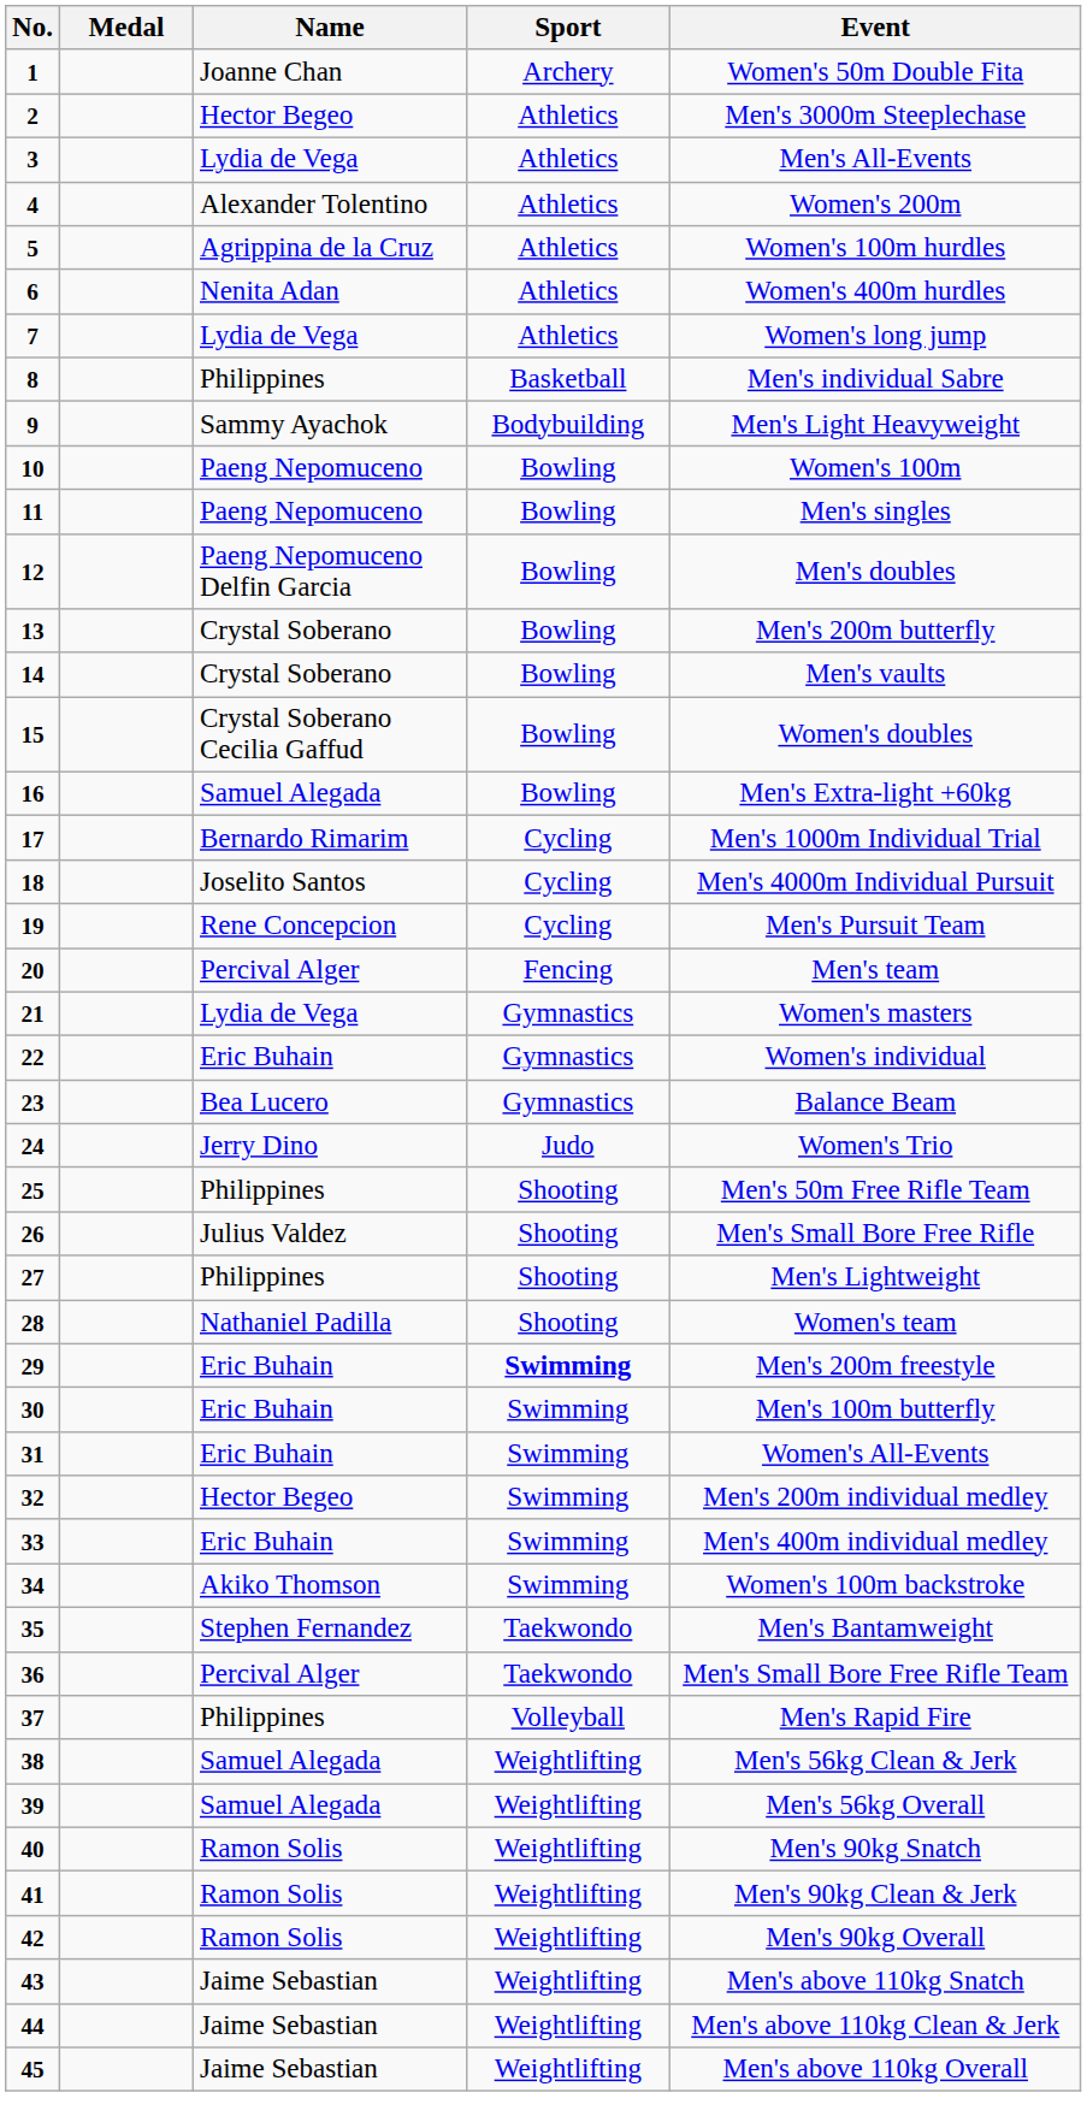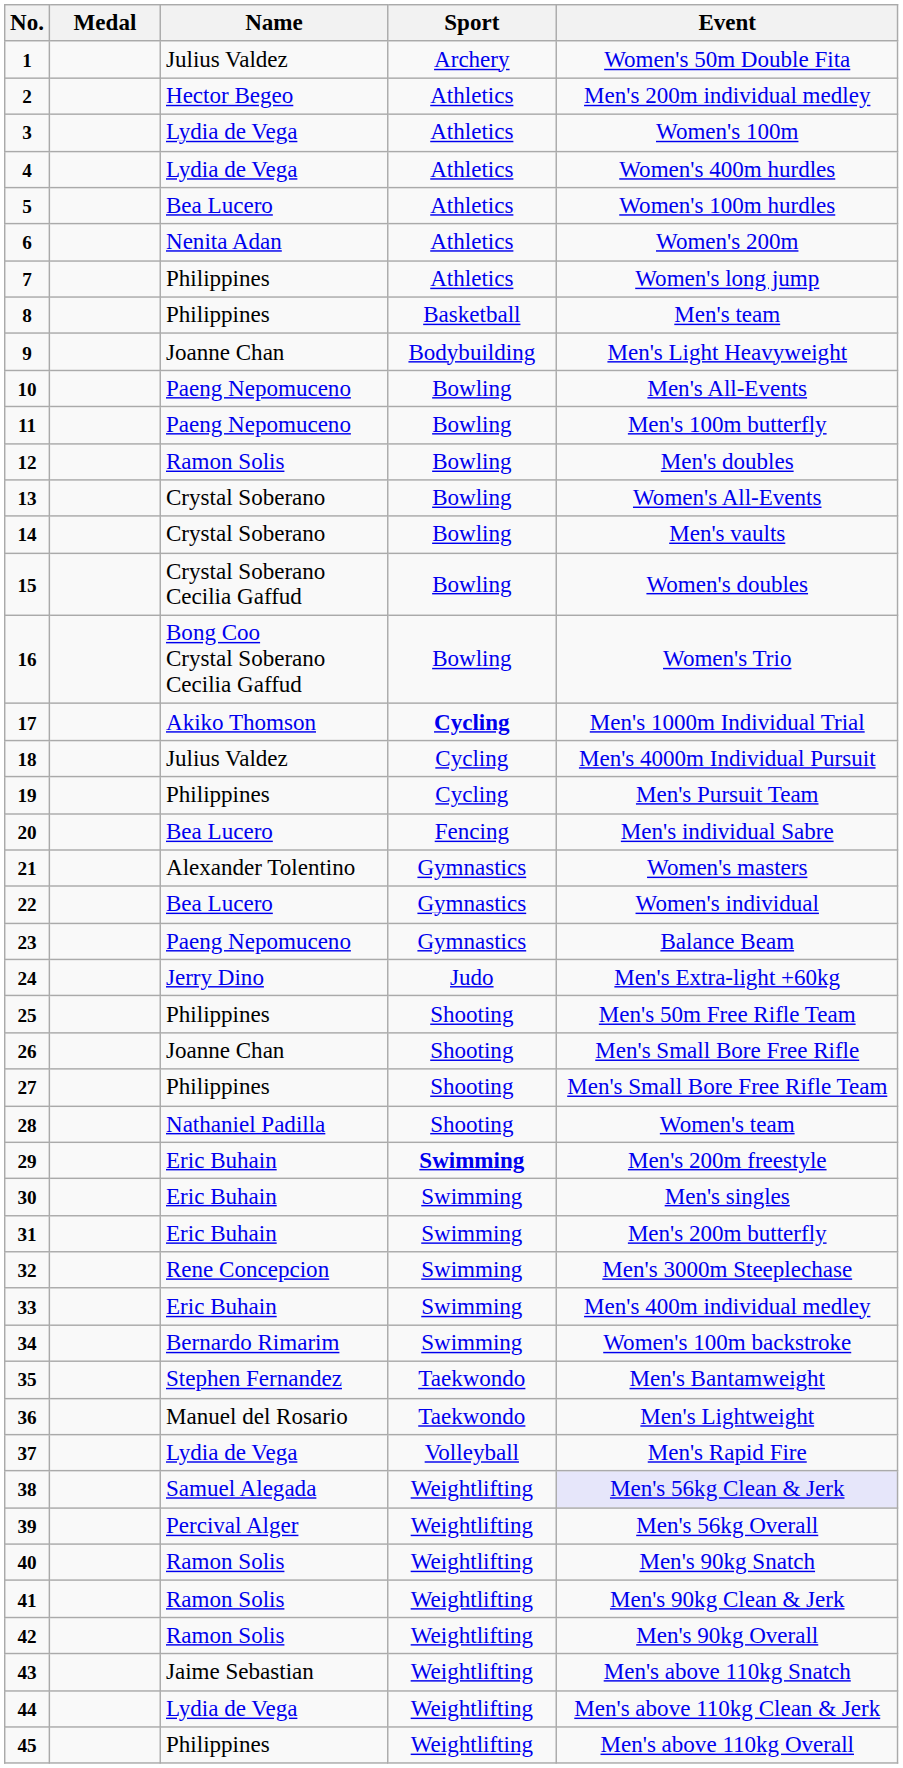 <table class="wikitable" style="font-size:100%; text-align:center;">
 <tr>
 <th width="10">No.</th>
 <th width="70">Medal</th>
 <th width="150">Name</th>
 <th width="110">Sport</th>
 <th width="230">Event</th>
 </tr>
 <tr>
 <td><small><strong>1</strong></small></td>
 <td></td>
-<td align=left>Joanne Chan</td>
+<td align=left>Julius Valdez</td>
 <td> <a href='#'>Archery</a></td>
 <td><a href='#'>Women's 50m Double Fita</a></td>
 </tr>
 <tr>
 <td><small><strong>2</strong></small></td>
 <td></td>
 <td align=left><a href='#'>Hector Begeo</a></td>
 <td> <a href='#'>Athletics</a></td>
-<td><a href='#'>Men's 3000m Steeplechase</a></td>
+<td><a href='#'>Men's 200m individual medley</a></td>
 </tr>
 <tr>
 <td><small><strong>3</strong></small></td>
 <td></td>
 <td align=left><a href='#'>Lydia de Vega</a></td>
 <td> <a href='#'>Athletics</a></td>
-<td><a href='#'>Men's All-Events</a></td>
+<td><a href='#'>Women's 100m</a></td>
 </tr>
 <tr>
 <td><small><strong>4</strong></small></td>
 <td></td>
-<td align=left>Alexander Tolentino</td>
+<td align=left><a href='#'>Lydia de Vega</a></td>
 <td> <a href='#'>Athletics</a></td>
-<td><a href='#'>Women's 200m</a></td>
+<td><a href='#'>Women's 400m hurdles</a></td>
 </tr>
 <tr>
 <td><small><strong>5</strong></small></td>
 <td></td>
-<td align=left><a href='#'>Agrippina de la Cruz</a></td>
+<td align=left><a href='#'>Bea Lucero</a></td>
 <td> <a href='#'>Athletics</a></td>
 <td><a href='#'>Women's 100m hurdles</a></td>
 </tr>
 <tr>
 <td><small><strong>6</strong></small></td>
 <td></td>
 <td align=left><a href='#'>Nenita Adan</a></td>
 <td> <a href='#'>Athletics</a></td>
-<td><a href='#'>Women's 400m hurdles</a></td>
+<td><a href='#'>Women's 200m</a></td>
 </tr>
 <tr>
 <td><small><strong>7</strong></small></td>
 <td></td>
-<td align=left><a href='#'>Lydia de Vega</a></td>
+<td align=left>Philippines</td>
 <td> <a href='#'>Athletics</a></td>
 <td><a href='#'>Women's long jump</a></td>
 </tr>
 <tr>
 <td><small><strong>8</strong></small></td>
 <td></td>
 <td align=left>Philippines</td>
 <td> <a href='#'>Basketball</a></td>
-<td><a href='#'>Men's individual Sabre</a></td>
+<td><a href='#'>Men's team</a></td>
 </tr>
 <tr>
 <td><small><strong>9</strong></small></td>
 <td></td>
-<td align=left>Sammy Ayachok</td>
+<td align=left>Joanne Chan</td>
 <td> <a href='#'>Bodybuilding</a></td>
 <td><a href='#'>Men's Light Heavyweight</a></td>
 </tr>
 <tr>
 <td><small><strong>10</strong></small></td>
 <td></td>
 <td align=left><a href='#'>Paeng Nepomuceno</a></td>
 <td> <a href='#'>Bowling</a></td>
-<td><a href='#'>Women's 100m</a></td>
+<td><a href='#'>Men's All-Events</a></td>
 </tr>
 <tr>
 <td><small><strong>11</strong></small></td>
 <td></td>
 <td align=left><a href='#'>Paeng Nepomuceno</a></td>
 <td> <a href='#'>Bowling</a></td>
-<td><a href='#'>Men's singles</a></td>
+<td><a href='#'>Men's 100m butterfly</a></td>
 </tr>
 <tr>
 <td><small><strong>12</strong></small></td>
 <td></td>
-<td align=left><a href='#'>Paeng Nepomuceno</a><br>Delfin Garcia</td>
+<td align=left><a href='#'>Ramon Solis</a></td>
 <td> <a href='#'>Bowling</a></td>
 <td><a href='#'>Men's doubles</a></td>
 </tr>
 <tr>
 <td><small><strong>13</strong></small></td>
 <td></td>
 <td align=left>Crystal Soberano</td>
 <td> <a href='#'>Bowling</a></td>
-<td><a href='#'>Men's 200m butterfly</a></td>
+<td><a href='#'>Women's All-Events</a></td>
 </tr>
 <tr>
 <td><small><strong>14</strong></small></td>
 <td></td>
 <td align=left>Crystal Soberano</td>
 <td> <a href='#'>Bowling</a></td>
 <td><a href='#'>Men's vaults</a></td>
 </tr>
 <tr>
 <td><small><strong>15</strong></small></td>
 <td></td>
 <td align=left>Crystal Soberano<br>Cecilia Gaffud</td>
 <td> <a href='#'>Bowling</a></td>
 <td><a href='#'>Women's doubles</a></td>
 </tr>
 <tr>
 <td><small><strong>16</strong></small></td>
 <td></td>
-<td align=left><a href='#'>Samuel Alegada</a></td>
+<td align=left><a href='#'>Bong Coo</a><br>Crystal Soberano<br>Cecilia Gaffud</td>
 <td> <a href='#'>Bowling</a></td>
-<td><a href='#'>Men's Extra-light +60kg</a></td>
+<td><a href='#'>Women's Trio</a></td>
 </tr>
 <tr>
 <td><small><strong>17</strong></small></td>
 <td></td>
-<td align=left><a href='#'>Bernardo Rimarim</a></td>
-<td> <a href='#'>Cycling</a></td>
+<td align=left><a href='#'>Akiko Thomson</a></td>
+<td><strong> <a href='#'>Cycling</a></strong></td>
 <td><a href='#'>Men's 1000m Individual Trial</a></td>
 </tr>
 <tr>
 <td><small><strong>18</strong></small></td>
 <td></td>
-<td align=left>Joselito Santos</td>
+<td align=left>Julius Valdez</td>
 <td> <a href='#'>Cycling</a></td>
 <td><a href='#'>Men's 4000m Individual Pursuit</a></td>
 </tr>
 <tr>
 <td><small><strong>19</strong></small></td>
 <td></td>
-<td align=left><a href='#'>Rene Concepcion</a></td>
+<td align=left>Philippines</td>
 <td> <a href='#'>Cycling</a></td>
 <td><a href='#'>Men's Pursuit Team</a></td>
 </tr>
 <tr>
 <td><small><strong>20</strong></small></td>
 <td></td>
-<td align=left><a href='#'>Percival Alger</a></td>
+<td align=left><a href='#'>Bea Lucero</a></td>
 <td> <a href='#'>Fencing</a></td>
-<td><a href='#'>Men's team</a></td>
+<td><a href='#'>Men's individual Sabre</a></td>
 </tr>
 <tr>
 <td><small><strong>21</strong></small></td>
 <td></td>
-<td align=left><a href='#'>Lydia de Vega</a></td>
+<td align=left>Alexander Tolentino</td>
 <td> <a href='#'>Gymnastics</a></td>
 <td><a href='#'>Women's masters</a></td>
 </tr>
 <tr>
 <td><small><strong>22</strong></small></td>
 <td></td>
-<td align=left><a href='#'>Eric Buhain</a></td>
+<td align=left><a href='#'>Bea Lucero</a></td>
 <td> <a href='#'>Gymnastics</a></td>
 <td><a href='#'>Women's individual</a></td>
 </tr>
 <tr>
 <td><small><strong>23</strong></small></td>
 <td></td>
-<td align=left><a href='#'>Bea Lucero</a></td>
+<td align=left><a href='#'>Paeng Nepomuceno</a></td>
 <td> <a href='#'>Gymnastics</a></td>
 <td><a href='#'>Balance Beam</a></td>
 </tr>
 <tr>
 <td><small><strong>24</strong></small></td>
 <td></td>
 <td align=left><a href='#'>Jerry Dino</a></td>
 <td> <a href='#'>Judo</a></td>
-<td><a href='#'>Women's Trio</a></td>
+<td><a href='#'>Men's Extra-light +60kg</a></td>
 </tr>
 <tr>
 <td><small><strong>25</strong></small></td>
 <td></td>
 <td align=left>Philippines</td>
 <td> <a href='#'>Shooting</a></td>
 <td><a href='#'>Men's 50m Free Rifle Team</a></td>
 </tr>
 <tr>
 <td><small><strong>26</strong></small></td>
 <td></td>
-<td align=left>Julius Valdez</td>
+<td align=left>Joanne Chan</td>
 <td> <a href='#'>Shooting</a></td>
 <td><a href='#'>Men's Small Bore Free Rifle</a></td>
 </tr>
 <tr>
 <td><small><strong>27</strong></small></td>
 <td></td>
 <td align=left>Philippines</td>
 <td> <a href='#'>Shooting</a></td>
-<td><a href='#'>Men's Lightweight</a></td>
+<td><a href='#'>Men's Small Bore Free Rifle Team</a></td>
 </tr>
 <tr>
 <td><small><strong>28</strong></small></td>
 <td></td>
 <td align=left><a href='#'>Nathaniel Padilla</a></td>
 <td> <a href='#'>Shooting</a></td>
 <td><a href='#'>Women's team</a></td>
 </tr>
 <tr>
 <td><small><strong>29</strong></small></td>
 <td></td>
 <td align=left><a href='#'>Eric Buhain</a></td>
 <td><strong> <a href='#'>Swimming</a></strong></td>
 <td><a href='#'>Men's 200m freestyle</a></td>
 </tr>
 <tr>
 <td><small><strong>30</strong></small></td>
 <td></td>
 <td align=left><a href='#'>Eric Buhain</a></td>
 <td> <a href='#'>Swimming</a></td>
-<td><a href='#'>Men's 100m butterfly</a></td>
+<td><a href='#'>Men's singles</a></td>
 </tr>
 <tr>
 <td><small><strong>31</strong></small></td>
 <td></td>
 <td align=left><a href='#'>Eric Buhain</a></td>
 <td> <a href='#'>Swimming</a></td>
-<td><a href='#'>Women's All-Events</a></td>
+<td><a href='#'>Men's 200m butterfly</a></td>
 </tr>
 <tr>
 <td><small><strong>32</strong></small></td>
 <td></td>
-<td align=left><a href='#'>Hector Begeo</a></td>
+<td align=left><a href='#'>Rene Concepcion</a></td>
 <td> <a href='#'>Swimming</a></td>
-<td><a href='#'>Men's 200m individual medley</a></td>
+<td><a href='#'>Men's 3000m Steeplechase</a></td>
 </tr>
 <tr>
 <td><small><strong>33</strong></small></td>
 <td></td>
 <td align=left><a href='#'>Eric Buhain</a></td>
 <td> <a href='#'>Swimming</a></td>
 <td><a href='#'>Men's 400m individual medley</a></td>
 </tr>
 <tr>
 <td><small><strong>34</strong></small></td>
 <td></td>
-<td align=left><a href='#'>Akiko Thomson</a></td>
+<td align=left><a href='#'>Bernardo Rimarim</a></td>
 <td> <a href='#'>Swimming</a></td>
 <td><a href='#'>Women's 100m backstroke</a></td>
 </tr>
 <tr>
 <td><small><strong>35</strong></small></td>
 <td></td>
 <td align=left><a href='#'>Stephen Fernandez</a></td>
 <td> <a href='#'>Taekwondo</a></td>
 <td><a href='#'>Men's Bantamweight</a></td>
 </tr>
 <tr>
 <td><small><strong>36</strong></small></td>
 <td></td>
-<td align=left><a href='#'>Percival Alger</a></td>
+<td align=left>Manuel del Rosario</td>
 <td> <a href='#'>Taekwondo</a></td>
-<td><a href='#'>Men's Small Bore Free Rifle Team</a></td>
+<td><a href='#'>Men's Lightweight</a></td>
 </tr>
 <tr>
 <td><small><strong>37</strong></small></td>
 <td></td>
-<td align=left>Philippines</td>
+<td align=left><a href='#'>Lydia de Vega</a></td>
 <td> <a href='#'>Volleyball</a></td>
 <td><a href='#'>Men's Rapid Fire</a></td>
 </tr>
 <tr>
 <td><small><strong>38</strong></small></td>
 <td></td>
 <td align=left><a href='#'>Samuel Alegada</a></td>
 <td> <a href='#'>Weightlifting</a></td>
-<td><a href='#'>Men's 56kg Clean & Jerk</a></td>
+<td style="background: lavender;"><a href='#'>Men's 56kg Clean & Jerk</a></td>
 </tr>
 <tr>
 <td><small><strong>39</strong></small></td>
 <td></td>
-<td align=left><a href='#'>Samuel Alegada</a></td>
+<td align=left><a href='#'>Percival Alger</a></td>
 <td> <a href='#'>Weightlifting</a></td>
 <td><a href='#'>Men's 56kg Overall</a></td>
 </tr>
 <tr>
 <td><small><strong>40</strong></small></td>
 <td></td>
 <td align=left><a href='#'>Ramon Solis</a></td>
 <td> <a href='#'>Weightlifting</a></td>
 <td><a href='#'>Men's 90kg Snatch</a></td>
 </tr>
 <tr>
 <td><small><strong>41</strong></small></td>
 <td></td>
 <td align=left><a href='#'>Ramon Solis</a></td>
 <td> <a href='#'>Weightlifting</a></td>
 <td><a href='#'>Men's 90kg Clean & Jerk</a></td>
 </tr>
 <tr>
 <td><small><strong>42</strong></small></td>
 <td></td>
 <td align=left><a href='#'>Ramon Solis</a></td>
 <td> <a href='#'>Weightlifting</a></td>
 <td><a href='#'>Men's 90kg Overall</a></td>
 </tr>
 <tr>
 <td><small><strong>43</strong></small></td>
 <td></td>
 <td align=left>Jaime Sebastian</td>
 <td> <a href='#'>Weightlifting</a></td>
 <td><a href='#'>Men's above 110kg Snatch</a></td>
 </tr>
 <tr>
 <td><small><strong>44</strong></small></td>
 <td></td>
-<td align=left>Jaime Sebastian</td>
+<td align=left><a href='#'>Lydia de Vega</a></td>
 <td> <a href='#'>Weightlifting</a></td>
 <td><a href='#'>Men's above 110kg Clean & Jerk</a></td>
 </tr>
 <tr>
 <td><small><strong>45</strong></small></td>
 <td></td>
-<td align=left>Jaime Sebastian</td>
+<td align=left>Philippines</td>
 <td> <a href='#'>Weightlifting</a></td>
 <td><a href='#'>Men's above 110kg Overall</a></td>
 </tr>
 </table>
